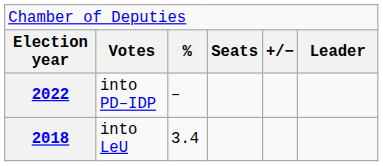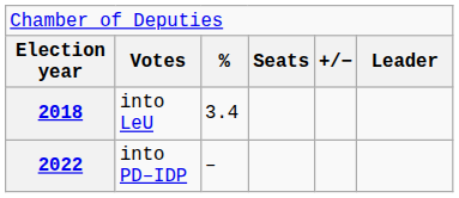 <table class=wikitable style="width:50%; border:1px #AAAAFF solid">
 <tr>
 <td colspan=6><a href='#'>Chamber of Deputies</a></td>
 </tr>
 <tr>
 <th width=13%>Election year</th>
 <th width=16%>Votes</th>
 <th width=6%>%</th>
 <th width=1%>Seats</th>
 <th width=8%>+/−</th>
 <th width=18%>Leader</th>
 </tr>
 <tr>
+<th><a href='#'>2018</a></th>
+<td>into <a href='#'>LeU</a></td>
+<td>3.4</td>
+<td></td>
+<td></td>
+<td></td>
+</tr>
+<tr>
 <th><a href='#'>2022</a></th>
 <td>into <a href='#'>PD–IDP</a></td>
 <td>–</td>
 <td></td>
 <td></td>
 <td></td>
 </tr>
-<tr>
-<th><a href='#'>2018</a></th>
-<td>into <a href='#'>LeU</a></td>
-<td>3.4</td>
-<td></td>
-<td></td>
-<td></td>
-</tr>
 </table>
